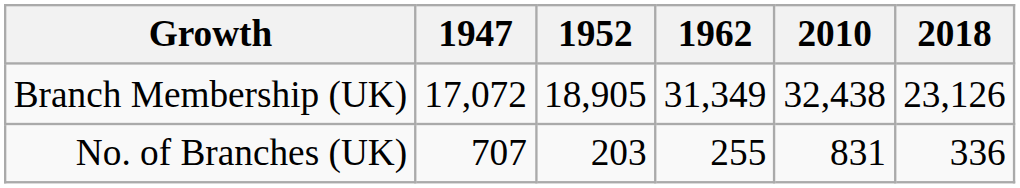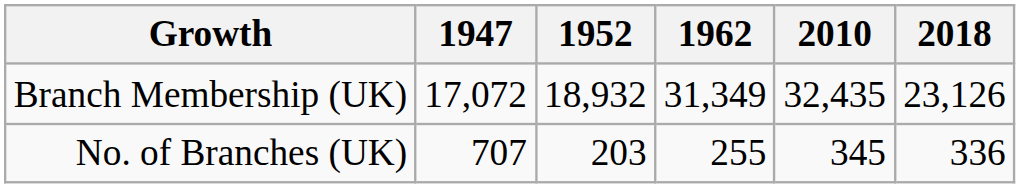 <table class="wikitable"|+ style="text-align: right;" | Growth of members and branches>
 <tr>
 <th>Growth</th>
 <th>1947</th>
 <th>1952</th>
 <th>1962</th>
 <th>2010</th>
 <th>2018</th>
 </tr>
 <tr>
 <td>Branch Membership (UK)</td>
 <td>17,072</td>
-<td>18,905</td>
+<td>18,932</td>
 <td>31,349</td>
-<td>32,438</td>
+<td>32,435</td>
 <td>23,126</td>
 </tr>
 <tr>
 <td>No. of Branches (UK)</td>
 <td>707</td>
 <td>203</td>
 <td>255</td>
-<td>831</td>
+<td>345</td>
 <td>336</td>
 </tr>
 </table>
